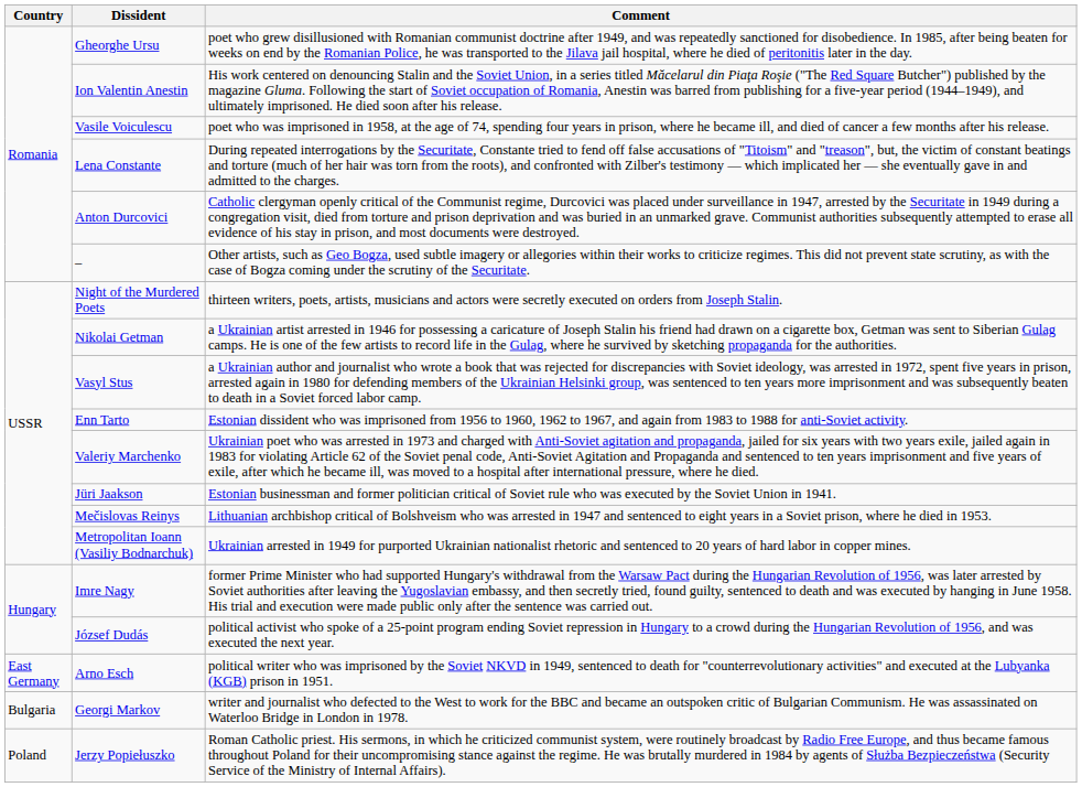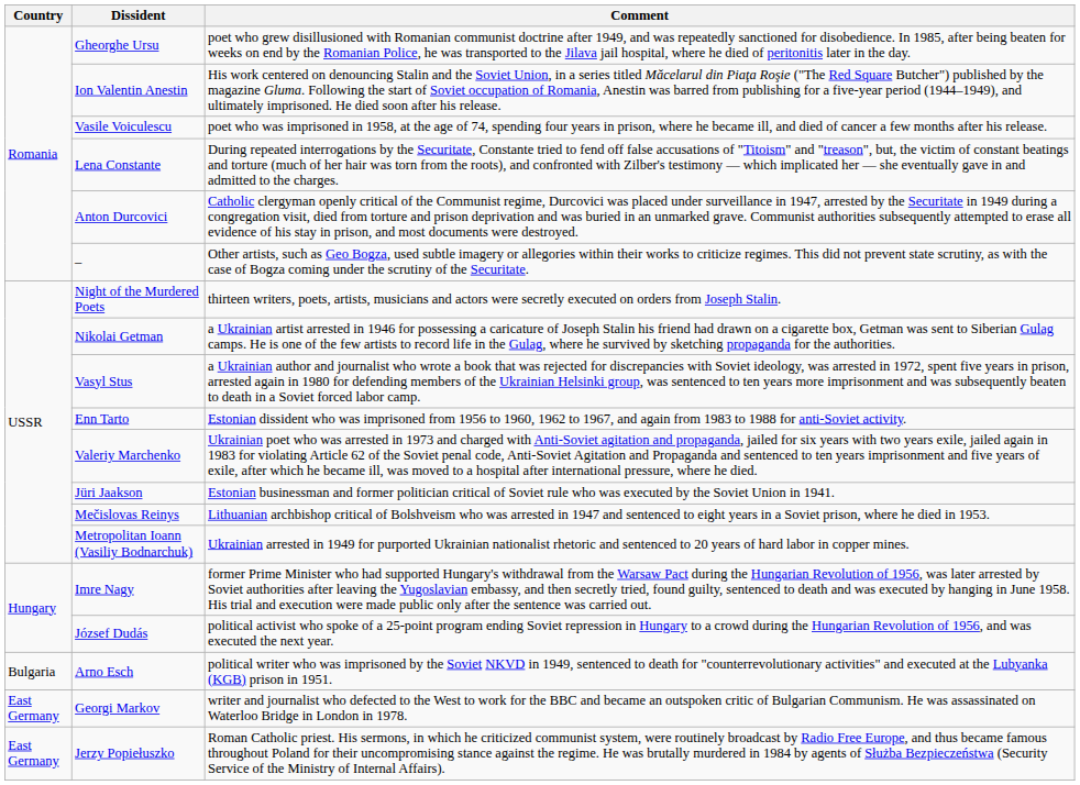 <table class="wikitable">
 <tr>
 <th>Country</th>
 <th>Dissident</th>
 <th>Comment</th>
 </tr>
 <tr>
 <td rowspan="6"><a href='#'>Romania</a></td>
 <td><a href='#'>Gheorghe Ursu</a></td>
 <td>poet who grew disillusioned with Romanian communist doctrine after 1949, and was repeatedly sanctioned for disobedience. In 1985, after being beaten for weeks on end by the <a href='#'>Romanian Police</a>, he was transported to the <a href='#'>Jilava</a> jail hospital, where he died of <a href='#'>peritonitis</a> later in the day.</td>
 </tr>
 <tr>
 <td><a href='#'>Ion Valentin Anestin</a></td>
 <td>His work centered on denouncing Stalin and the <a href='#'>Soviet Union</a>, in a series titled <em>Măcelarul din Piaţa Roşie</em> ("The <a href='#'>Red Square</a> Butcher") published by the magazine <em>Gluma</em>. Following the start of <a href='#'>Soviet occupation of Romania</a>, Anestin was barred from publishing for a five-year period (1944–1949), and ultimately imprisoned. He died soon after his release.</td>
 </tr>
 <tr>
 <td><a href='#'>Vasile Voiculescu</a></td>
 <td>poet who was imprisoned in 1958, at the age of 74, spending four years in prison, where he became ill, and died of cancer a few months after his release.</td>
 </tr>
 <tr>
 <td><a href='#'>Lena Constante</a></td>
 <td>During repeated interrogations by the <a href='#'>Securitate</a>, Constante tried to fend off false accusations of "<a href='#'>Titoism</a>" and "<a href='#'>treason</a>", but, the victim of constant beatings and torture (much of her hair was torn from the roots), and confronted with Zilber's testimony — which implicated her — she eventually gave in and admitted to the charges.</td>
 </tr>
 <tr>
 <td><a href='#'>Anton Durcovici</a></td>
 <td><a href='#'>Catholic</a> clergyman openly critical of the Communist regime, Durcovici was placed under surveillance in 1947, arrested by the <a href='#'>Securitate</a> in 1949 during a congregation visit, died from torture and prison deprivation and was buried in an unmarked grave. Communist authorities subsequently attempted to erase all evidence of his stay in prison, and most documents were destroyed.</td>
 </tr>
 <tr>
 <td>–</td>
 <td>Other artists, such as <a href='#'>Geo Bogza</a>, used subtle imagery or allegories within their works to criticize regimes. This did not prevent state scrutiny, as with the case of Bogza coming under the scrutiny of the <a href='#'>Securitate</a>.</td>
 </tr>
 <tr>
 <td rowspan="8">USSR</td>
 <td><a href='#'>Night of the Murdered Poets</a></td>
 <td>thirteen writers, poets, artists, musicians and actors were secretly executed on orders from <a href='#'>Joseph Stalin</a>.</td>
 </tr>
 <tr>
 <td><a href='#'>Nikolai Getman</a></td>
 <td>a <a href='#'>Ukrainian</a> artist arrested in 1946 for possessing a caricature of Joseph Stalin his friend had drawn on a cigarette box, Getman was sent to Siberian <a href='#'>Gulag</a> camps. He is one of the few artists to record life in the <a href='#'>Gulag</a>, where he survived by sketching <a href='#'>propaganda</a> for the authorities.</td>
 </tr>
 <tr>
 <td><a href='#'>Vasyl Stus</a></td>
 <td>a <a href='#'>Ukrainian</a> author and journalist who wrote a book that was rejected for discrepancies with Soviet ideology, was arrested in 1972, spent five years in prison, arrested again in 1980 for defending members of the <a href='#'>Ukrainian Helsinki group</a>, was sentenced to ten years more imprisonment and was subsequently beaten to death in a Soviet forced labor camp.</td>
 </tr>
 <tr>
 <td><a href='#'>Enn Tarto</a></td>
 <td><a href='#'>Estonian</a> dissident who was imprisoned from 1956 to 1960, 1962 to 1967, and again from 1983 to 1988 for <a href='#'>anti-Soviet activity</a>.</td>
 </tr>
 <tr>
 <td><a href='#'>Valeriy Marchenko</a></td>
 <td><a href='#'>Ukrainian</a> poet who was arrested in 1973 and charged with <a href='#'>Anti-Soviet agitation and propaganda</a>, jailed for six years with two years exile, jailed again in 1983 for violating Article 62 of the Soviet penal code, Anti-Soviet Agitation and Propaganda and sentenced to ten years imprisonment and five years of exile, after which he became ill, was moved to a hospital after international pressure, where he died.</td>
 </tr>
 <tr>
 <td><a href='#'>Jüri Jaakson</a></td>
 <td><a href='#'>Estonian</a> businessman and former politician critical of Soviet rule who was executed by the Soviet Union in 1941.</td>
 </tr>
 <tr>
 <td><a href='#'>Mečislovas Reinys</a></td>
 <td><a href='#'>Lithuanian</a> archbishop critical of Bolshveism who was arrested in 1947 and sentenced to eight years in a Soviet prison, where he died in 1953.</td>
 </tr>
 <tr>
 <td><a href='#'>Metropolitan Ioann (Vasiliy Bodnarchuk)</a></td>
 <td><a href='#'>Ukrainian</a> arrested in 1949 for purported Ukrainian nationalist rhetoric and sentenced to 20 years of hard labor in copper mines.</td>
 </tr>
 <tr>
 <td rowspan="2"><a href='#'>Hungary</a></td>
 <td><a href='#'>Imre Nagy</a></td>
 <td>former Prime Minister who had supported Hungary's withdrawal from the <a href='#'>Warsaw Pact</a> during the <a href='#'>Hungarian Revolution of 1956</a>, was later arrested by Soviet authorities after leaving the <a href='#'>Yugoslavian</a> embassy, and then secretly tried, found guilty, sentenced to death and was executed by hanging in June 1958. His trial and execution were made public only after the sentence was carried out.</td>
 </tr>
 <tr>
 <td><a href='#'>József Dudás</a></td>
 <td>political activist who spoke of a 25-point program ending Soviet repression in <a href='#'>Hungary</a> to a crowd during the <a href='#'>Hungarian Revolution of 1956</a>, and was executed the next year.</td>
 </tr>
 <tr>
-<td><a href='#'>East Germany</a></td>
+<td>Bulgaria</td>
 <td><a href='#'>Arno Esch</a></td>
 <td>political writer who was imprisoned by the <a href='#'>Soviet</a> <a href='#'>NKVD</a> in 1949, sentenced to death for "counterrevolutionary activities" and executed at the <a href='#'>Lubyanka (KGB)</a> prison in 1951.</td>
 </tr>
 <tr>
-<td>Bulgaria</td>
+<td><a href='#'>East Germany</a></td>
 <td><a href='#'>Georgi Markov</a></td>
 <td>writer and journalist who defected to the West to work for the BBC and became an outspoken critic of Bulgarian Communism. He was assassinated on Waterloo Bridge in London in 1978.</td>
 </tr>
 <tr>
-<td>Poland</td>
+<td><a href='#'>East Germany</a></td>
 <td><a href='#'>Jerzy Popiełuszko</a></td>
 <td>Roman Catholic priest. His sermons, in which he criticized communist system, were routinely broadcast by <a href='#'>Radio Free Europe</a>, and thus became famous throughout Poland for their uncompromising stance against the regime. He was brutally murdered in 1984 by agents of <a href='#'>Służba Bezpieczeństwa</a> (Security Service of the Ministry of Internal Affairs).</td>
 </tr>
 </table>
